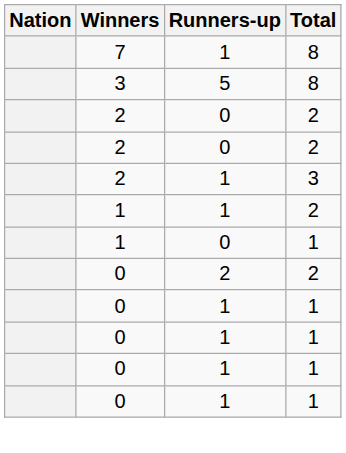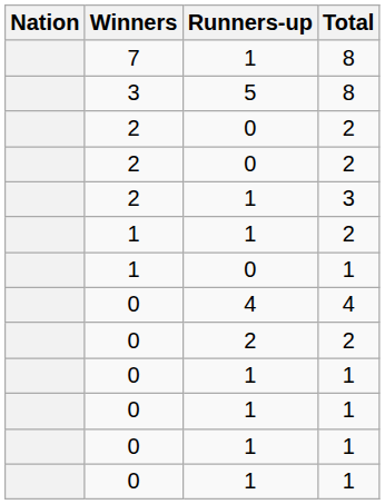 <table class="wikitable plainrowheaders sortable" style="text-align:center">
 <tr>
 <th scope="col">Nation</th>
 <th scope="col">Winners</th>
 <th scope="col">Runners-up</th>
 <th scope="col">Total</th>
 </tr>
 <tr>
 <th scope="row"></th>
 <td>7</td>
 <td>1</td>
 <td>8</td>
 </tr>
 <tr>
 <th scope="row"></th>
 <td>3</td>
 <td>5</td>
 <td>8</td>
 </tr>
 <tr>
 <th scope="row"></th>
 <td>2</td>
 <td>0</td>
 <td>2</td>
 </tr>
 <tr>
 <th scope="row"></th>
 <td>2</td>
 <td>0</td>
 <td>2</td>
 </tr>
 <tr>
 <th scope="row"></th>
 <td>2</td>
 <td>1</td>
 <td>3</td>
 </tr>
 <tr>
 <th scope="row"></th>
 <td>1</td>
 <td>1</td>
 <td>2</td>
 </tr>
 <tr>
 <th scope="row"></th>
 <td>1</td>
 <td>0</td>
 <td>1</td>
 </tr>
 <tr>
 <th scope="row"></th>
 <td>0</td>
+<td>4</td>
+<td>4</td>
+</tr>
+<tr>
+<th scope="row"></th>
+<td>0</td>
 <td>2</td>
 <td>2</td>
 </tr>
 <tr>
 <th scope="row"></th>
 <td>0</td>
 <td>1</td>
 <td>1</td>
 </tr>
 <tr>
 <th scope="row"></th>
 <td>0</td>
 <td>1</td>
 <td>1</td>
 </tr>
 <tr>
 <th scope="row"></th>
 <td>0</td>
 <td>1</td>
 <td>1</td>
 </tr>
 <tr>
 <th scope="row"></th>
 <td>0</td>
 <td>1</td>
 <td>1</td>
 </tr>
 </table>
